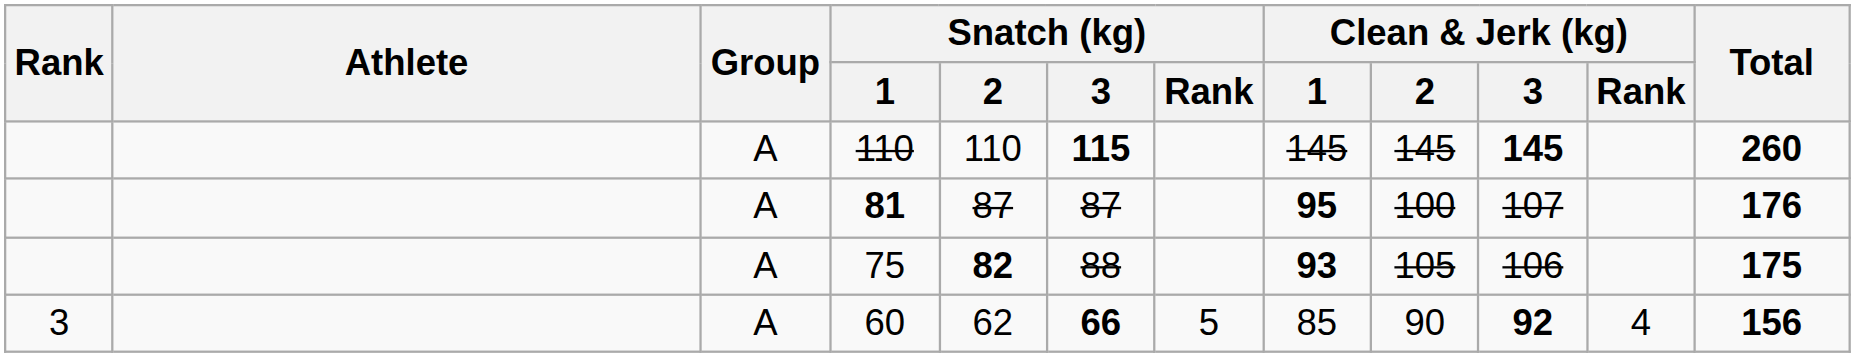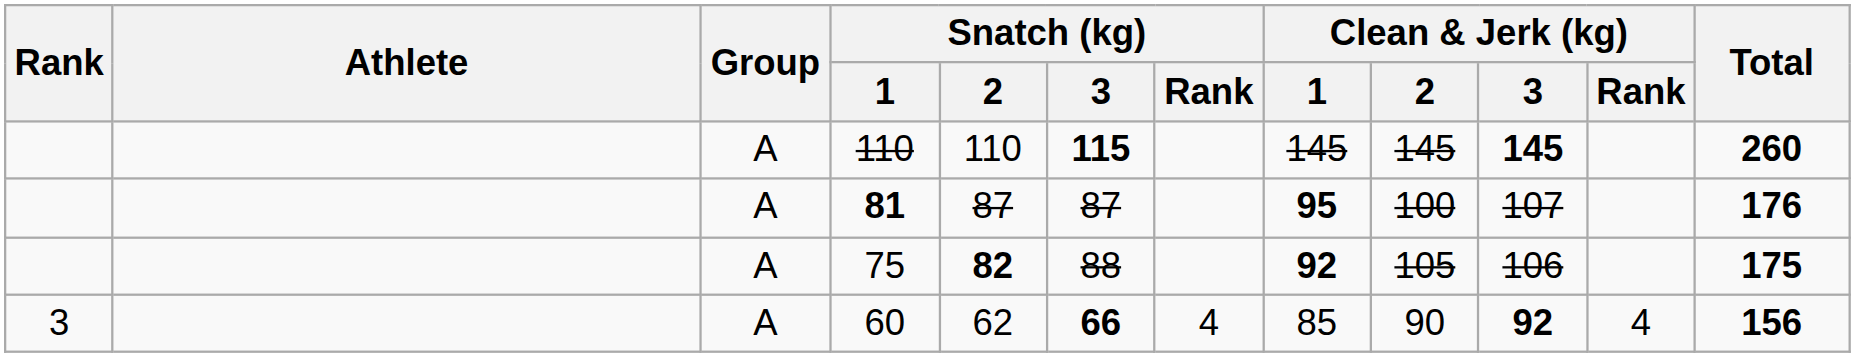 <table class = "wikitable" style="text-align:center;">
 <tr>
 <th rowspan=2 width=40>Rank</th>
 <th rowspan=2 width=250>Athlete</th>
 <th rowspan=2 width=50>Group</th>
 <th colspan=4>Snatch (kg)</th>
 <th colspan=4>Clean & Jerk (kg)</th>
 <th rowspan=2 width=60>Total</th>
 </tr>
 <tr>
 <th width=40>1</th>
 <th width=40>2</th>
 <th width=40>3</th>
 <th width=40>Rank</th>
 <th width=40>1</th>
 <th width=40>2</th>
 <th width=40>3</th>
 <th width=40>Rank</th>
 </tr>
 <tr>
 <td></td>
 <td align=left></td>
 <td>A</td>
 <td><s>110</s></td>
 <td>110</td>
 <td><strong>115</strong></td>
 <td></td>
 <td><s>145</s></td>
 <td><s>145</s></td>
 <td><strong>145</strong></td>
 <td></td>
 <td><strong>260</strong></td>
 </tr>
 <tr>
 <td></td>
 <td align=left></td>
 <td>A</td>
 <td><strong>81</strong></td>
 <td><s>87</s></td>
 <td><s>87</s></td>
 <td></td>
 <td><strong>95</strong></td>
 <td><s>100</s></td>
 <td><s>107</s></td>
 <td></td>
 <td><strong>176</strong></td>
 </tr>
 <tr>
 <td></td>
 <td align=left></td>
 <td>A</td>
 <td>75</td>
 <td><strong>82</strong></td>
 <td><s>88</s></td>
 <td></td>
-<td><strong>93</strong></td>
+<td><strong>92</strong></td>
 <td><s>105</s></td>
 <td><s>106</s></td>
 <td></td>
 <td><strong>175</strong></td>
 </tr>
 <tr>
 <td>3</td>
 <td align=left></td>
 <td>A</td>
 <td>60</td>
 <td>62</td>
 <td><strong>66</strong></td>
-<td>5</td>
+<td>4</td>
 <td>85</td>
 <td>90</td>
 <td><strong>92</strong></td>
 <td>4</td>
 <td><strong>156</strong></td>
 </tr>
 </table>
